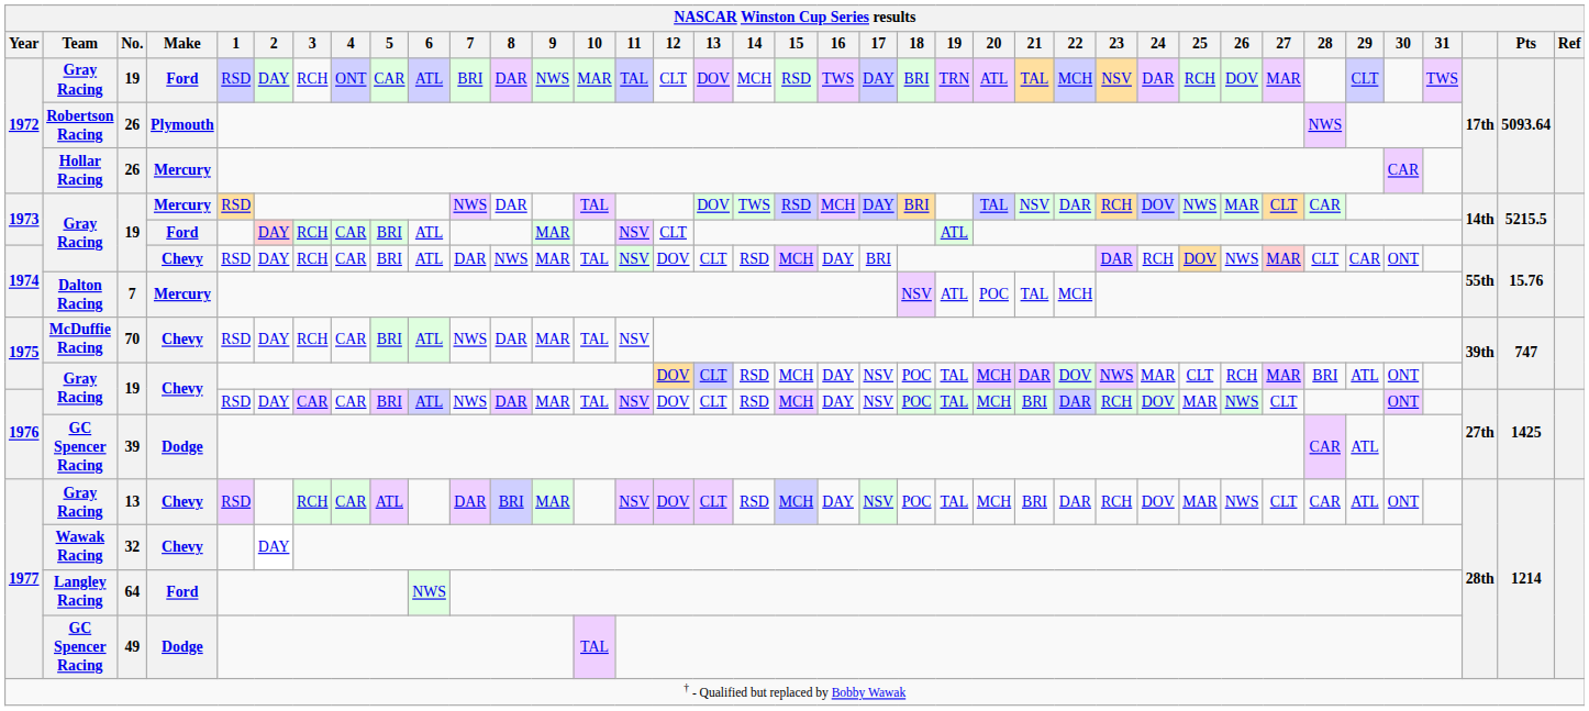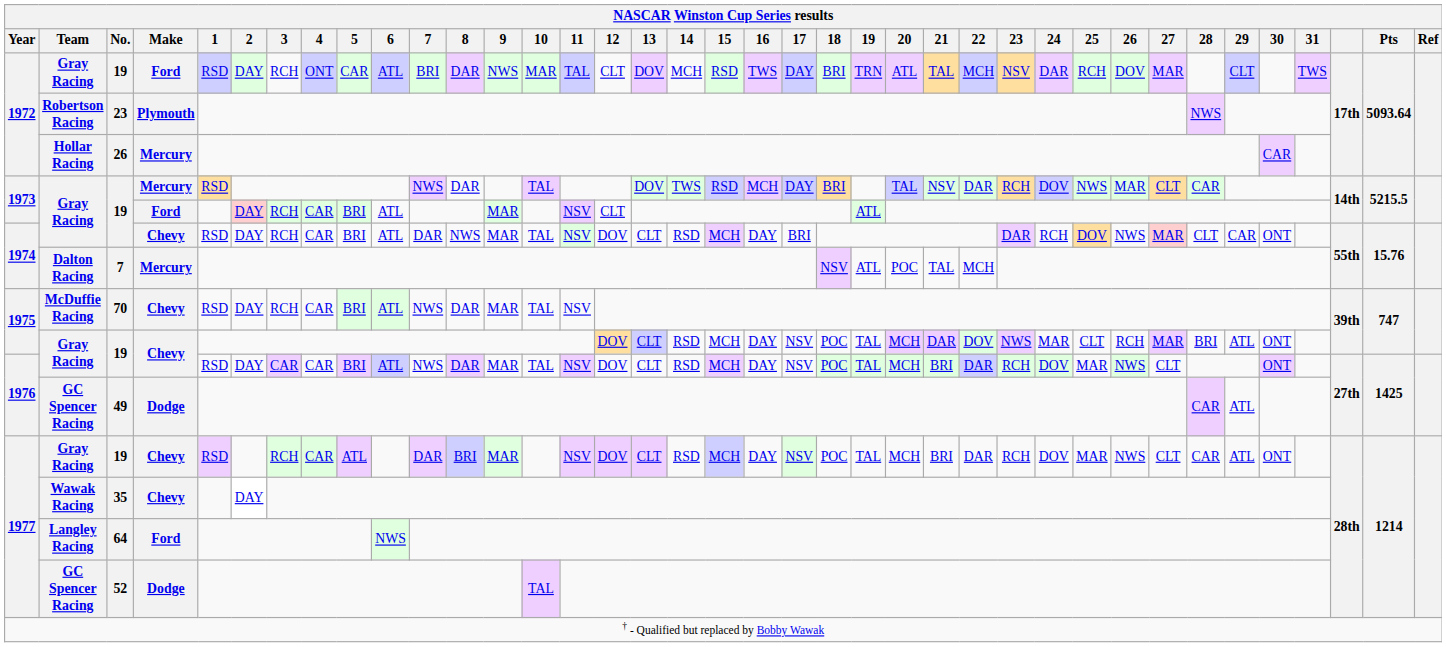 <table class="wikitable" style="text-align:center; font-size:75%">
 <tr>
 <th colspan=45><a href='#'>NASCAR</a> <a href='#'>Winston Cup Series</a> results</th>
 </tr>
 <tr>
 <th>Year</th>
 <th>Team</th>
 <th>No.</th>
 <th>Make</th>
 <th>1</th>
 <th>2</th>
 <th>3</th>
 <th>4</th>
 <th>5</th>
 <th>6</th>
 <th>7</th>
 <th>8</th>
 <th>9</th>
 <th>10</th>
 <th>11</th>
 <th>12</th>
 <th>13</th>
 <th>14</th>
 <th>15</th>
 <th>16</th>
 <th>17</th>
 <th>18</th>
 <th>19</th>
 <th>20</th>
 <th>21</th>
 <th>22</th>
 <th>23</th>
 <th>24</th>
 <th>25</th>
 <th>26</th>
 <th>27</th>
 <th>28</th>
 <th>29</th>
 <th>30</th>
 <th>31</th>
 <th></th>
 <th>Pts</th>
 <th>Ref</th>
 </tr>
 <tr>
 <th rowspan=3><a href='#'>1972</a></th>
 <th><a href='#'>Gray Racing</a></th>
 <th>19</th>
 <th><a href='#'>Ford</a></th>
 <td style="background:#CFCFFF;"><a href='#'>RSD</a><br></td>
 <td style="background:#DFFFDF;"><a href='#'>DAY</a><br></td>
 <td><a href='#'>RCH</a></td>
 <td style="background:#CFCFFF;"><a href='#'>ONT</a><br></td>
 <td style="background:#DFFFDF;"><a href='#'>CAR</a><br></td>
 <td style="background:#CFCFFF;"><a href='#'>ATL</a><br></td>
 <td style="background:#DFFFDF;"><a href='#'>BRI</a><br></td>
 <td style="background:#EFCFFF;"><a href='#'>DAR</a><br></td>
 <td style="background:#DFFFDF;"><a href='#'>NWS</a><br></td>
 <td style="background:#DFFFDF;"><a href='#'>MAR</a><br></td>
 <td style="background:#CFCFFF;"><a href='#'>TAL</a><br></td>
 <td><a href='#'>CLT</a></td>
 <td style="background:#EFCFFF;"><a href='#'>DOV</a><br></td>
 <td><a href='#'>MCH</a></td>
 <td style="background:#DFFFDF;"><a href='#'>RSD</a><br></td>
 <td style="background:#EFCFFF;"><a href='#'>TWS</a><br></td>
 <td style="background:#CFCFFF;"><a href='#'>DAY</a><br></td>
 <td style="background:#DFFFDF;"><a href='#'>BRI</a><br></td>
 <td style="background:#EFCFFF;"><a href='#'>TRN</a><br></td>
 <td style="background:#EFCFFF;"><a href='#'>ATL</a><br></td>
 <td style="background:#FFDF9F;"><a href='#'>TAL</a><br></td>
 <td style="background:#CFCFFF;"><a href='#'>MCH</a><br></td>
 <td style="background:#FFDF9F;"><a href='#'>NSV</a><br></td>
 <td style="background:#EFCFFF;"><a href='#'>DAR</a><br></td>
 <td style="background:#DFFFDF;"><a href='#'>RCH</a><br></td>
 <td style="background:#DFFFDF;"><a href='#'>DOV</a><br></td>
 <td style="background:#EFCFFF;"><a href='#'>MAR</a><br></td>
 <td></td>
 <td style="background:#CFCFFF;"><a href='#'>CLT</a><br></td>
 <td></td>
 <td style="background:#EFCFFF;"><a href='#'>TWS</a><br></td>
 <th rowspan=3>17th</th>
 <th rowspan=3>5093.64</th>
 <th rowspan=3></th>
 </tr>
 <tr>
 <th><a href='#'>Robertson Racing</a></th>
-<th>26</th>
+<th>23</th>
 <th><a href='#'>Plymouth</a></th>
 <td colspan=27></td>
 <td style="background:#EFCFFF;"><a href='#'>NWS</a><br></td>
 <td colspan=3></td>
 </tr>
 <tr>
 <th><a href='#'>Hollar Racing</a></th>
 <th>26</th>
 <th><a href='#'>Mercury</a></th>
 <td colspan=29></td>
 <td style="background:#EFCFFF;"><a href='#'>CAR</a><br></td>
 <td></td>
 </tr>
 <tr>
 <th rowspan=2><a href='#'>1973</a></th>
 <th rowspan=3><a href='#'>Gray Racing</a></th>
 <th rowspan=3>19</th>
 <th><a href='#'>Mercury</a></th>
 <td style="background:#FFDF9F;"><a href='#'>RSD</a><br></td>
 <td colspan=5></td>
 <td style="background:#EFCFFF;"><a href='#'>NWS</a><br></td>
 <td><a href='#'>DAR</a></td>
 <td></td>
 <td style="background:#EFCFFF;"><a href='#'>TAL</a><br></td>
 <td colspan=2></td>
 <td style="background:#DFFFDF;"><a href='#'>DOV</a><br></td>
 <td style="background:#DFFFDF;"><a href='#'>TWS</a><br></td>
 <td style="background:#CFCFFF;"><a href='#'>RSD</a><br></td>
 <td style="background:#EFCFFF;"><a href='#'>MCH</a><br></td>
 <td style="background:#CFCFFF;"><a href='#'>DAY</a><br></td>
 <td style="background:#FFDF9F;"><a href='#'>BRI</a><br></td>
 <td></td>
 <td style="background:#CFCFFF;"><a href='#'>TAL</a><br></td>
 <td style="background:#DFFFDF;"><a href='#'>NSV</a><br></td>
 <td style="background:#DFFFDF;"><a href='#'>DAR</a><br></td>
 <td style="background:#FFDF9F;"><a href='#'>RCH</a><br></td>
 <td style="background:#CFCFFF;"><a href='#'>DOV</a><br></td>
 <td style="background:#DFFFDF;"><a href='#'>NWS</a><br></td>
 <td style="background:#DFFFDF;"><a href='#'>MAR</a><br></td>
 <td style="background:#FFDF9F;"><a href='#'>CLT</a><br></td>
 <td style="background:#DFFFDF;"><a href='#'>CAR</a><br></td>
 <td colspan=3></td>
 <th rowspan=2>14th</th>
 <th rowspan=2>5215.5</th>
 <th rowspan=2></th>
 </tr>
 <tr>
 <th><a href='#'>Ford</a></th>
 <td></td>
 <td style="background:#FFCFCF;"><a href='#'>DAY</a><br></td>
 <td style="background:#DFFFDF;"><a href='#'>RCH</a><br></td>
 <td style="background:#DFFFDF;"><a href='#'>CAR</a><br></td>
 <td style="background:#DFFFDF;"><a href='#'>BRI</a><br></td>
 <td><a href='#'>ATL</a></td>
 <td colspan=2></td>
 <td style="background:#DFFFDF;"><a href='#'>MAR</a><br></td>
 <td></td>
 <td style="background:#EFCFFF;"><a href='#'>NSV</a><br></td>
 <td><a href='#'>CLT</a></td>
 <td colspan=6></td>
 <td style="background:#DFFFDF;"><a href='#'>ATL</a><br></td>
 <td colspan=12></td>
 </tr>
 <tr>
 <th rowspan=2><a href='#'>1974</a></th>
 <th><a href='#'>Chevy</a></th>
 <td><a href='#'>RSD</a></td>
 <td><a href='#'>DAY</a></td>
 <td><a href='#'>RCH</a></td>
 <td><a href='#'>CAR</a></td>
 <td><a href='#'>BRI</a></td>
 <td><a href='#'>ATL</a></td>
 <td><a href='#'>DAR</a></td>
 <td><a href='#'>NWS</a></td>
 <td><a href='#'>MAR</a></td>
 <td><a href='#'>TAL</a></td>
 <td style="background:#DFFFDF;"><a href='#'>NSV</a><br></td>
 <td><a href='#'>DOV</a></td>
 <td><a href='#'>CLT</a></td>
 <td><a href='#'>RSD</a></td>
 <td style="background:#EFCFFF;"><a href='#'>MCH</a><br></td>
 <td><a href='#'>DAY</a></td>
 <td><a href='#'>BRI</a></td>
 <td colspan=5></td>
 <td style="background:#EFCFFF;"><a href='#'>DAR</a><br></td>
 <td><a href='#'>RCH</a></td>
 <td style="background:#FFDF9F;"><a href='#'>DOV</a><br></td>
 <td><a href='#'>NWS</a></td>
 <td style="background:#FFCFCF;"><a href='#'>MAR</a><br></td>
 <td><a href='#'>CLT</a></td>
 <td><a href='#'>CAR</a></td>
 <td><a href='#'>ONT</a></td>
 <td></td>
 <th rowspan=2>55th</th>
 <th rowspan=2>15.76</th>
 <th rowspan=2></th>
 </tr>
 <tr>
 <th><a href='#'>Dalton Racing</a></th>
 <th>7</th>
 <th><a href='#'>Mercury</a></th>
 <td colspan=17></td>
 <td style="background:#EFCFFF;"><a href='#'>NSV</a><br></td>
 <td><a href='#'>ATL</a></td>
 <td><a href='#'>POC</a></td>
 <td><a href='#'>TAL</a></td>
 <td><a href='#'>MCH</a></td>
 <td colspan=9></td>
 </tr>
 <tr>
 <th rowspan=2><a href='#'>1975</a></th>
 <th><a href='#'>McDuffie Racing</a></th>
 <th>70</th>
 <th><a href='#'>Chevy</a></th>
 <td><a href='#'>RSD</a></td>
 <td><a href='#'>DAY</a></td>
 <td><a href='#'>RCH</a></td>
 <td><a href='#'>CAR</a></td>
 <td style="background:#DFFFDF;"><a href='#'>BRI</a><br></td>
 <td style="background:#DFFFDF;"><a href='#'>ATL</a><br></td>
 <td><a href='#'>NWS</a></td>
 <td><a href='#'>DAR</a></td>
 <td><a href='#'>MAR</a></td>
 <td><a href='#'>TAL</a></td>
 <td><a href='#'>NSV</a></td>
 <td colspan=20></td>
 <th rowspan=2>39th</th>
 <th rowspan=2>747</th>
 <th rowspan=2></th>
 </tr>
 <tr>
 <th rowspan=2><a href='#'>Gray Racing</a></th>
 <th rowspan=2>19</th>
 <th rowspan=2><a href='#'>Chevy</a></th>
 <td colspan=11></td>
 <td style="background:#FFDF9F;"><a href='#'>DOV</a><br></td>
 <td style="background:#CFCFFF;"><a href='#'>CLT</a><br></td>
 <td><a href='#'>RSD</a></td>
 <td><a href='#'>MCH</a></td>
 <td><a href='#'>DAY</a></td>
 <td><a href='#'>NSV</a></td>
 <td><a href='#'>POC</a></td>
 <td><a href='#'>TAL</a></td>
 <td style="background:#EFCFFF;"><a href='#'>MCH</a><br></td>
 <td style="background:#EFCFFF;"><a href='#'>DAR</a><br></td>
 <td style="background:#DFFFDF;"><a href='#'>DOV</a><br></td>
 <td style="background:#EFCFFF;"><a href='#'>NWS</a><br></td>
 <td><a href='#'>MAR</a></td>
 <td><a href='#'>CLT</a></td>
 <td><a href='#'>RCH</a></td>
 <td style="background:#EFCFFF;"><a href='#'>MAR</a><br></td>
 <td><a href='#'>BRI</a></td>
 <td><a href='#'>ATL</a></td>
 <td><a href='#'>ONT</a></td>
 <td></td>
 </tr>
 <tr>
 <th rowspan=2><a href='#'>1976</a></th>
 <td><a href='#'>RSD</a></td>
 <td><a href='#'>DAY</a></td>
 <td style="background:#EFCFFF;"><a href='#'>CAR</a><br></td>
 <td><a href='#'>CAR</a></td>
 <td style="background:#EFCFFF;"><a href='#'>BRI</a><br></td>
 <td style="background:#CFCFFF;"><a href='#'>ATL</a><br></td>
 <td><a href='#'>NWS</a></td>
 <td style="background:#EFCFFF;"><a href='#'>DAR</a><br></td>
 <td><a href='#'>MAR</a></td>
 <td><a href='#'>TAL</a></td>
 <td style="background:#EFCFFF;"><a href='#'>NSV</a><br></td>
 <td><a href='#'>DOV</a></td>
 <td><a href='#'>CLT</a></td>
 <td><a href='#'>RSD</a></td>
 <td style="background:#EFCFFF;"><a href='#'>MCH</a><br></td>
 <td><a href='#'>DAY</a></td>
 <td><a href='#'>NSV</a></td>
 <td style="background:#DFFFDF;"><a href='#'>POC</a><br></td>
 <td style="background:#DFFFDF;"><a href='#'>TAL</a><br></td>
 <td style="background:#DFFFDF;"><a href='#'>MCH</a><br></td>
 <td style="background:#DFFFDF;"><a href='#'>BRI</a><br></td>
 <td style="background:#CFCFFF;"><a href='#'>DAR</a><br></td>
 <td style="background:#DFFFDF;"><a href='#'>RCH</a><br></td>
 <td style="background:#DFFFDF;"><a href='#'>DOV</a><br></td>
 <td><a href='#'>MAR</a></td>
 <td style="background:#DFFFDF;"><a href='#'>NWS</a><br></td>
 <td><a href='#'>CLT</a></td>
 <td colspan=2></td>
 <td style="background:#EFCFFF;"><a href='#'>ONT</a><br></td>
 <td></td>
 <th rowspan=2>27th</th>
 <th rowspan=2>1425</th>
 <th rowspan=2></th>
 </tr>
 <tr>
 <th><a href='#'>GC Spencer Racing</a></th>
-<th>39</th>
+<th>49</th>
 <th><a href='#'>Dodge</a></th>
 <td colspan=27></td>
 <td style="background:#EFCFFF;"><a href='#'>CAR</a><br></td>
 <td><a href='#'>ATL</a></td>
 <td colspan=2></td>
 </tr>
 <tr>
 <th rowspan=4><a href='#'>1977</a></th>
 <th><a href='#'>Gray Racing</a></th>
-<th>13</th>
+<th>19</th>
 <th><a href='#'>Chevy</a></th>
 <td style="background:#EFCFFF;"><a href='#'>RSD</a><br></td>
 <td></td>
 <td style="background:#DFFFDF;"><a href='#'>RCH</a><br></td>
 <td style="background:#DFFFDF;"><a href='#'>CAR</a><br></td>
 <td style="background:#EFCFFF;"><a href='#'>ATL</a><br></td>
 <td></td>
 <td style="background:#EFCFFF;"><a href='#'>DAR</a><br></td>
 <td style="background:#CFCFFF;"><a href='#'>BRI</a><br></td>
 <td style="background:#DFFFDF;"><a href='#'>MAR</a><br></td>
 <td></td>
 <td style="background:#EFCFFF;"><a href='#'>NSV</a><br></td>
 <td style="background:#EFCFFF;"><a href='#'>DOV</a><br></td>
 <td style="background:#EFCFFF;"><a href='#'>CLT</a><br></td>
 <td><a href='#'>RSD</a></td>
 <td style="background:#CFCFFF;"><a href='#'>MCH</a><br></td>
 <td><a href='#'>DAY</a></td>
 <td style="background:#DFFFDF;"><a href='#'>NSV</a><br></td>
 <td><a href='#'>POC</a></td>
 <td><a href='#'>TAL</a></td>
 <td><a href='#'>MCH</a></td>
 <td><a href='#'>BRI</a></td>
 <td><a href='#'>DAR</a></td>
 <td><a href='#'>RCH</a></td>
 <td><a href='#'>DOV</a></td>
 <td><a href='#'>MAR</a></td>
 <td><a href='#'>NWS</a></td>
 <td><a href='#'>CLT</a></td>
 <td><a href='#'>CAR</a></td>
 <td><a href='#'>ATL</a></td>
 <td><a href='#'>ONT</a></td>
 <td></td>
 <th rowspan=4>28th</th>
 <th rowspan=4>1214</th>
 <th rowspan=4></th>
 </tr>
 <tr>
 <th><a href='#'>Wawak Racing</a></th>
-<th>32</th>
+<th>35</th>
 <th><a href='#'>Chevy</a></th>
 <td></td>
 <td style="background:#FFFFFF;"><a href='#'>DAY</a><br></td>
 <td colspan=29></td>
 </tr>
 <tr>
 <th><a href='#'>Langley Racing</a></th>
 <th>64</th>
 <th><a href='#'>Ford</a></th>
 <td colspan=5></td>
 <td style="background:#DFFFDF;"><a href='#'>NWS</a><br></td>
 <td colspan=25></td>
 </tr>
 <tr>
 <th><a href='#'>GC Spencer Racing</a></th>
-<th>49</th>
+<th>52</th>
 <th><a href='#'>Dodge</a></th>
 <td colspan=9></td>
 <td style="background:#EFCFFF;"><a href='#'>TAL</a><br></td>
 <td colspan=21></td>
 </tr>
 <tr>
 <td colspan=39><small><sup>†</sup> - Qualified but replaced by <a href='#'>Bobby Wawak</a></small></td>
 </tr>
 </table>
